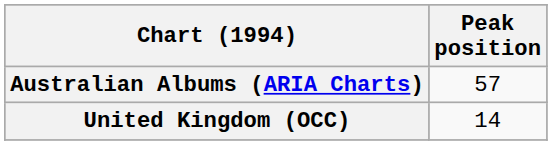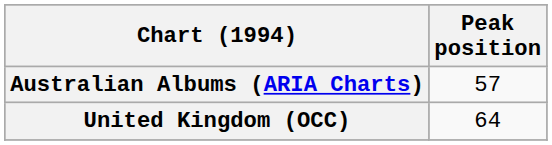 <table class="wikitable sortable plainrowheaders" style="text-align:center">
 <tr>
 <th scope="col">Chart (1994)</th>
 <th scope="col">Peak<br>position</th>
 </tr>
 <tr>
 <th scope="row">Australian Albums (<a href='#'>ARIA Charts</a>)</th>
 <td>57</td>
 </tr>
 <tr>
 <th scope="row">United Kingdom (OCC)</th>
-<td>14</td>
+<td>64</td>
 </tr>
 </table>
